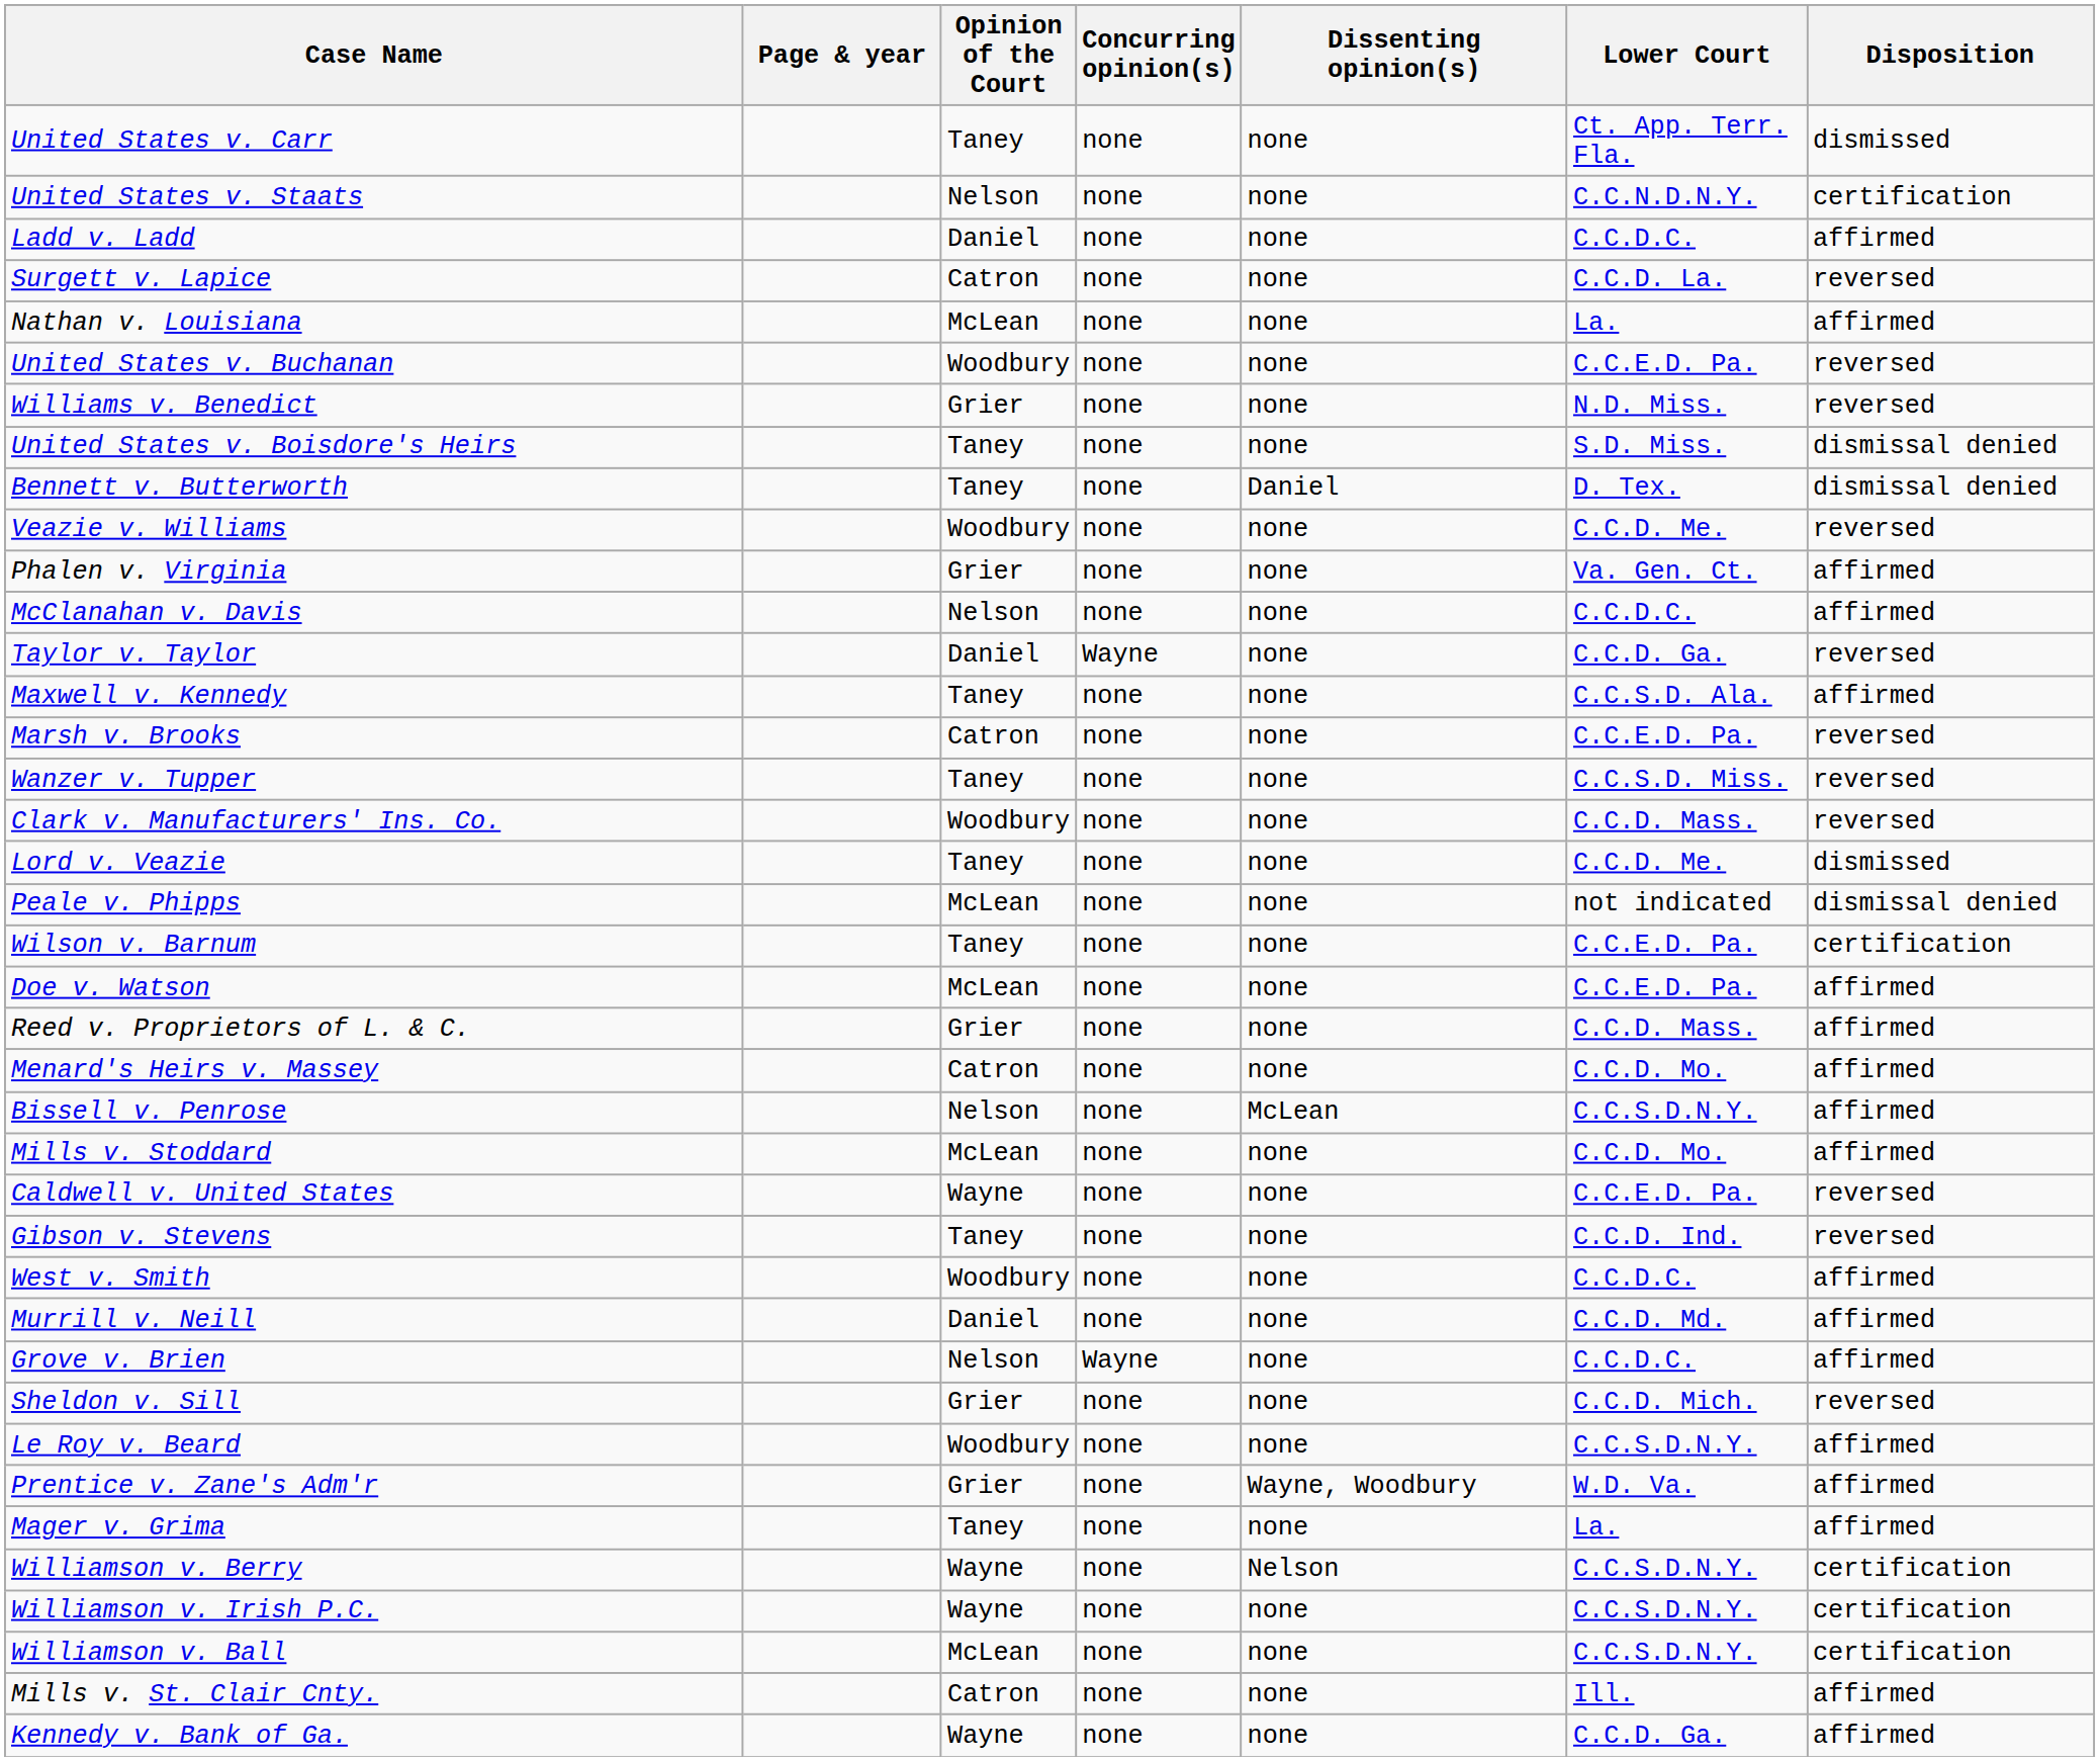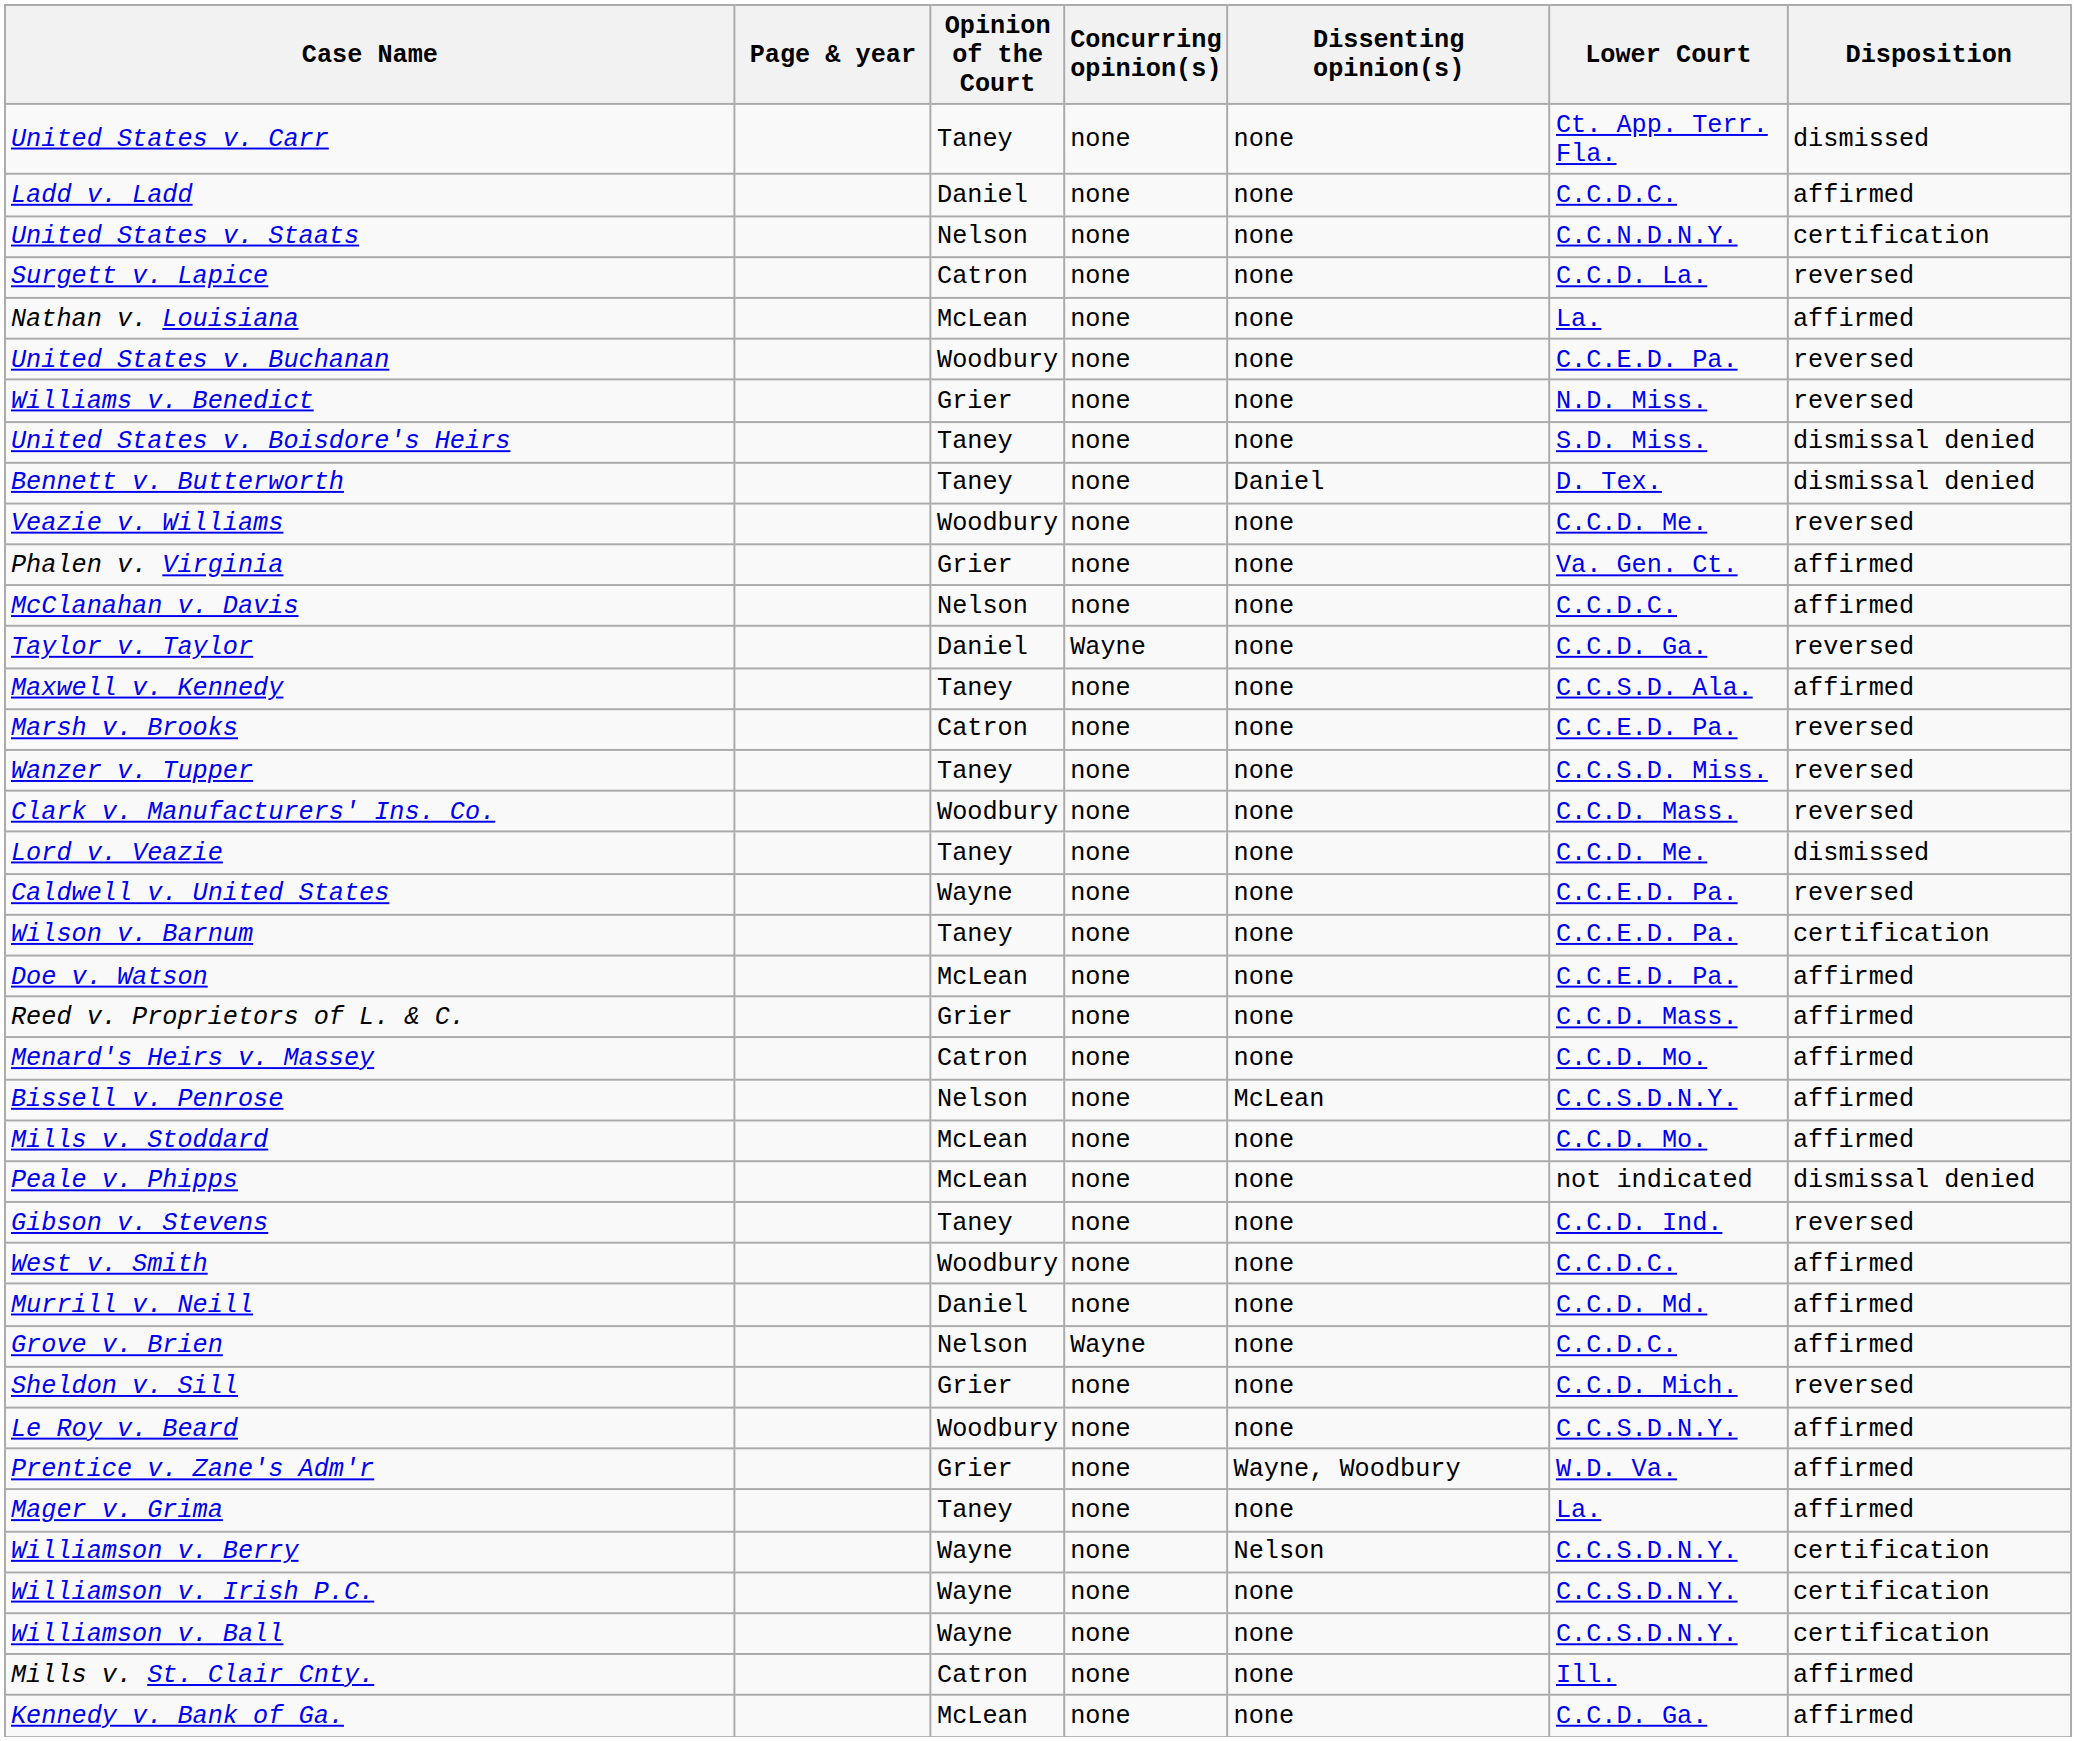 <table class="wikitable sortable">
 <tr>
 <th scope="col" style="width: 370px;">Case Name</th>
 <th scope="col" style="width: 95px;">Page & year</th>
 <th scope="col" style="width: 10px;">Opinion of the Court</th>
 <th scope="col" style="width: 10px;">Concurring opinion(s)</th>
 <th scope="col" style="width: 160px;">Dissenting opinion(s)</th>
 <th scope="col" style="width: 116px;">Lower Court</th>
 <th scope="col" style="width: 140px;">Disposition</th>
 </tr>
 <tr>
 <td><em><a href='#'>United States v. Carr</a></em></td>
 <td align="right"></td>
 <td>Taney</td>
 <td>none</td>
 <td>none</td>
 <td><a href='#'>Ct. App. Terr. Fla.</a></td>
 <td>dismissed</td>
 </tr>
 <tr>
+<td><em><a href='#'>Ladd v. Ladd</a></em></td>
+<td align="right"></td>
+<td>Daniel</td>
+<td>none</td>
+<td>none</td>
+<td><a href='#'>C.C.D.C.</a></td>
+<td>affirmed</td>
+</tr>
+<tr>
 <td><em><a href='#'>United States v. Staats</a></em></td>
 <td align="right"></td>
 <td>Nelson</td>
 <td>none</td>
 <td>none</td>
 <td><a href='#'>C.C.N.D.N.Y.</a></td>
 <td>certification</td>
-</tr>
-<tr>
-<td><em><a href='#'>Ladd v. Ladd</a></em></td>
-<td align="right"></td>
-<td>Daniel</td>
-<td>none</td>
-<td>none</td>
-<td><a href='#'>C.C.D.C.</a></td>
-<td>affirmed</td>
 </tr>
 <tr>
 <td><em><a href='#'>Surgett v. Lapice</a></em></td>
 <td align="right"></td>
 <td>Catron</td>
 <td>none</td>
 <td>none</td>
 <td><a href='#'>C.C.D. La.</a></td>
 <td>reversed</td>
 </tr>
 <tr>
 <td><em>Nathan v. <a href='#'>Louisiana</a></em></td>
 <td align="right"></td>
 <td>McLean</td>
 <td>none</td>
 <td>none</td>
 <td><a href='#'>La.</a></td>
 <td>affirmed</td>
 </tr>
 <tr>
 <td><em><a href='#'>United States v. Buchanan</a></em></td>
 <td align="right"></td>
 <td>Woodbury</td>
 <td>none</td>
 <td>none</td>
 <td><a href='#'>C.C.E.D. Pa.</a></td>
 <td>reversed</td>
 </tr>
 <tr>
 <td><em><a href='#'>Williams v. Benedict</a></em></td>
 <td align="right"></td>
 <td>Grier</td>
 <td>none</td>
 <td>none</td>
 <td><a href='#'>N.D. Miss.</a></td>
 <td>reversed</td>
 </tr>
 <tr>
 <td><em><a href='#'>United States v. Boisdore's Heirs</a></em></td>
 <td align="right"></td>
 <td>Taney</td>
 <td>none</td>
 <td>none</td>
 <td><a href='#'>S.D. Miss.</a></td>
 <td>dismissal denied</td>
 </tr>
 <tr>
 <td><em><a href='#'>Bennett v. Butterworth</a></em></td>
 <td align="right"></td>
 <td>Taney</td>
 <td>none</td>
 <td>Daniel</td>
 <td><a href='#'>D. Tex.</a></td>
 <td>dismissal denied</td>
 </tr>
 <tr>
 <td><em><a href='#'>Veazie v. Williams</a></em></td>
 <td align="right"></td>
 <td>Woodbury</td>
 <td>none</td>
 <td>none</td>
 <td><a href='#'>C.C.D. Me.</a></td>
 <td>reversed</td>
 </tr>
 <tr>
 <td><em>Phalen v. <a href='#'>Virginia</a></em></td>
 <td align="right"></td>
 <td>Grier</td>
 <td>none</td>
 <td>none</td>
 <td><a href='#'>Va. Gen. Ct.</a></td>
 <td>affirmed</td>
 </tr>
 <tr>
 <td><em><a href='#'>McClanahan v. Davis</a></em></td>
 <td align="right"></td>
 <td>Nelson</td>
 <td>none</td>
 <td>none</td>
 <td><a href='#'>C.C.D.C.</a></td>
 <td>affirmed</td>
 </tr>
 <tr>
 <td><em><a href='#'>Taylor v. Taylor</a></em></td>
 <td align="right"></td>
 <td>Daniel</td>
 <td>Wayne</td>
 <td>none</td>
 <td><a href='#'>C.C.D. Ga.</a></td>
 <td>reversed</td>
 </tr>
 <tr>
 <td><em><a href='#'>Maxwell v. Kennedy</a></em></td>
 <td align="right"></td>
 <td>Taney</td>
 <td>none</td>
 <td>none</td>
 <td><a href='#'>C.C.S.D. Ala.</a></td>
 <td>affirmed</td>
 </tr>
 <tr>
 <td><em><a href='#'>Marsh v. Brooks</a></em></td>
 <td align="right"></td>
 <td>Catron</td>
 <td>none</td>
 <td>none</td>
 <td><a href='#'>C.C.E.D. Pa.</a></td>
 <td>reversed</td>
 </tr>
 <tr>
 <td><em><a href='#'>Wanzer v. Tupper</a></em></td>
 <td align="right"></td>
 <td>Taney</td>
 <td>none</td>
 <td>none</td>
 <td><a href='#'>C.C.S.D. Miss.</a></td>
 <td>reversed</td>
 </tr>
 <tr>
 <td><em><a href='#'>Clark v. Manufacturers' Ins. Co.</a></em></td>
 <td align="right"></td>
 <td>Woodbury</td>
 <td>none</td>
 <td>none</td>
 <td><a href='#'>C.C.D. Mass.</a></td>
 <td>reversed</td>
 </tr>
 <tr>
 <td><em><a href='#'>Lord v. Veazie</a></em></td>
 <td align="right"></td>
 <td>Taney</td>
 <td>none</td>
 <td>none</td>
 <td><a href='#'>C.C.D. Me.</a></td>
 <td>dismissed</td>
 </tr>
 <tr>
-<td><em><a href='#'>Peale v. Phipps</a></em></td>
+<td><em><a href='#'>Caldwell v. United States</a></em></td>
 <td align="right"></td>
-<td>McLean</td>
+<td>Wayne</td>
 <td>none</td>
 <td>none</td>
-<td>not indicated</td>
-<td>dismissal denied</td>
+<td><a href='#'>C.C.E.D. Pa.</a></td>
+<td>reversed</td>
 </tr>
 <tr>
 <td><em><a href='#'>Wilson v. Barnum</a></em></td>
 <td align="right"></td>
 <td>Taney</td>
 <td>none</td>
 <td>none</td>
 <td><a href='#'>C.C.E.D. Pa.</a></td>
 <td>certification</td>
 </tr>
 <tr>
 <td><em><a href='#'>Doe v. Watson</a></em></td>
 <td align="right"></td>
 <td>McLean</td>
 <td>none</td>
 <td>none</td>
 <td><a href='#'>C.C.E.D. Pa.</a></td>
 <td>affirmed</td>
 </tr>
 <tr>
 <td><em>Reed v. Proprietors of L. & C.</em></td>
 <td align="right"></td>
 <td>Grier</td>
 <td>none</td>
 <td>none</td>
 <td><a href='#'>C.C.D. Mass.</a></td>
 <td>affirmed</td>
 </tr>
 <tr>
 <td><em><a href='#'>Menard's Heirs v. Massey</a></em></td>
 <td align="right"></td>
 <td>Catron</td>
 <td>none</td>
 <td>none</td>
 <td><a href='#'>C.C.D. Mo.</a></td>
 <td>affirmed</td>
 </tr>
 <tr>
 <td><em><a href='#'>Bissell v. Penrose</a></em></td>
 <td align="right"></td>
 <td>Nelson</td>
 <td>none</td>
 <td>McLean</td>
 <td><a href='#'>C.C.S.D.N.Y.</a></td>
 <td>affirmed</td>
 </tr>
 <tr>
 <td><em><a href='#'>Mills v. Stoddard</a></em></td>
 <td align="right"></td>
 <td>McLean</td>
 <td>none</td>
 <td>none</td>
 <td><a href='#'>C.C.D. Mo.</a></td>
 <td>affirmed</td>
 </tr>
 <tr>
-<td><em><a href='#'>Caldwell v. United States</a></em></td>
+<td><em><a href='#'>Peale v. Phipps</a></em></td>
 <td align="right"></td>
-<td>Wayne</td>
+<td>McLean</td>
 <td>none</td>
 <td>none</td>
-<td><a href='#'>C.C.E.D. Pa.</a></td>
-<td>reversed</td>
+<td>not indicated</td>
+<td>dismissal denied</td>
 </tr>
 <tr>
 <td><em><a href='#'>Gibson v. Stevens</a></em></td>
 <td align="right"></td>
 <td>Taney</td>
 <td>none</td>
 <td>none</td>
 <td><a href='#'>C.C.D. Ind.</a></td>
 <td>reversed</td>
 </tr>
 <tr>
 <td><em><a href='#'>West v. Smith</a></em></td>
 <td align="right"></td>
 <td>Woodbury</td>
 <td>none</td>
 <td>none</td>
 <td><a href='#'>C.C.D.C.</a></td>
 <td>affirmed</td>
 </tr>
 <tr>
 <td><em><a href='#'>Murrill v. Neill</a></em></td>
 <td align="right"></td>
 <td>Daniel</td>
 <td>none</td>
 <td>none</td>
 <td><a href='#'>C.C.D. Md.</a></td>
 <td>affirmed</td>
 </tr>
 <tr>
 <td><em><a href='#'>Grove v. Brien</a></em></td>
 <td align="right"></td>
 <td>Nelson</td>
 <td>Wayne</td>
 <td>none</td>
 <td><a href='#'>C.C.D.C.</a></td>
 <td>affirmed</td>
 </tr>
 <tr>
 <td><em><a href='#'>Sheldon v. Sill</a></em></td>
 <td align="right"></td>
 <td>Grier</td>
 <td>none</td>
 <td>none</td>
 <td><a href='#'>C.C.D. Mich.</a></td>
 <td>reversed</td>
 </tr>
 <tr>
 <td><em><a href='#'>Le Roy v. Beard</a></em></td>
 <td align="right"></td>
 <td>Woodbury</td>
 <td>none</td>
 <td>none</td>
 <td><a href='#'>C.C.S.D.N.Y.</a></td>
 <td>affirmed</td>
 </tr>
 <tr>
 <td><em><a href='#'>Prentice v. Zane's Adm'r</a></em></td>
 <td align="right"></td>
 <td>Grier</td>
 <td>none</td>
 <td>Wayne, Woodbury</td>
 <td><a href='#'>W.D. Va.</a></td>
 <td>affirmed</td>
 </tr>
 <tr>
 <td><em><a href='#'>Mager v. Grima</a></em></td>
 <td align="right"></td>
 <td>Taney</td>
 <td>none</td>
 <td>none</td>
 <td><a href='#'>La.</a></td>
 <td>affirmed</td>
 </tr>
 <tr>
 <td><em><a href='#'>Williamson v. Berry</a></em></td>
 <td align="right"></td>
 <td>Wayne</td>
 <td>none</td>
 <td>Nelson</td>
 <td><a href='#'>C.C.S.D.N.Y.</a></td>
 <td>certification</td>
 </tr>
 <tr>
 <td><em><a href='#'>Williamson v. Irish P.C.</a></em></td>
 <td align="right"></td>
 <td>Wayne</td>
 <td>none</td>
 <td>none</td>
 <td><a href='#'>C.C.S.D.N.Y.</a></td>
 <td>certification</td>
 </tr>
 <tr>
 <td><em><a href='#'>Williamson v. Ball</a></em></td>
 <td align="right"></td>
-<td>McLean</td>
+<td>Wayne</td>
 <td>none</td>
 <td>none</td>
 <td><a href='#'>C.C.S.D.N.Y.</a></td>
 <td>certification</td>
 </tr>
 <tr>
 <td><em> Mills v. <a href='#'>St. Clair Cnty.</a></em></td>
 <td align="right"></td>
 <td>Catron</td>
 <td>none</td>
 <td>none</td>
 <td><a href='#'>Ill.</a></td>
 <td>affirmed</td>
 </tr>
 <tr>
 <td><em><a href='#'>Kennedy v. Bank of Ga.</a></em></td>
 <td align="right"></td>
-<td>Wayne</td>
+<td>McLean</td>
 <td>none</td>
 <td>none</td>
 <td><a href='#'>C.C.D. Ga.</a></td>
 <td>affirmed</td>
 </tr>
 <tr>
 </tr>
 </table>
